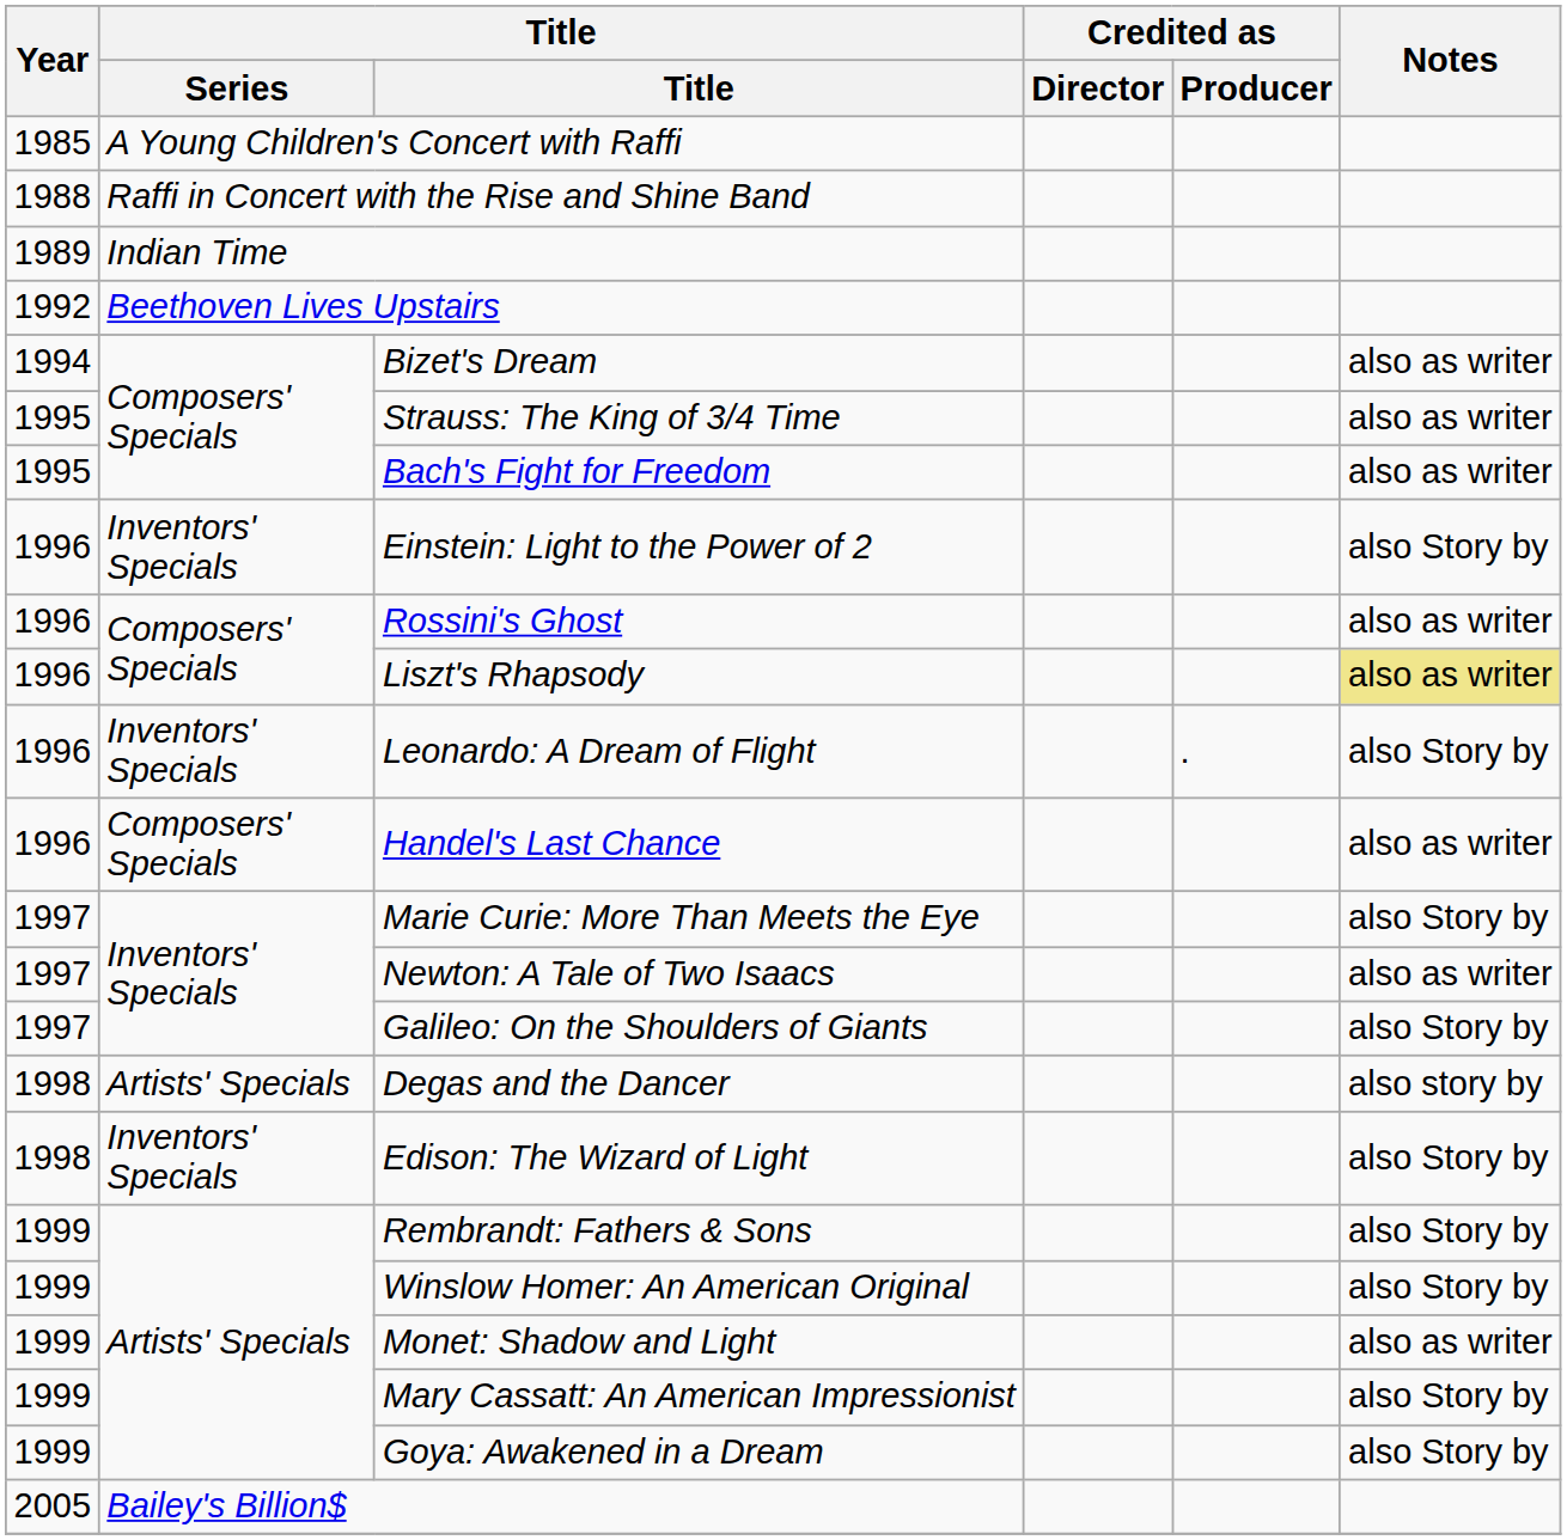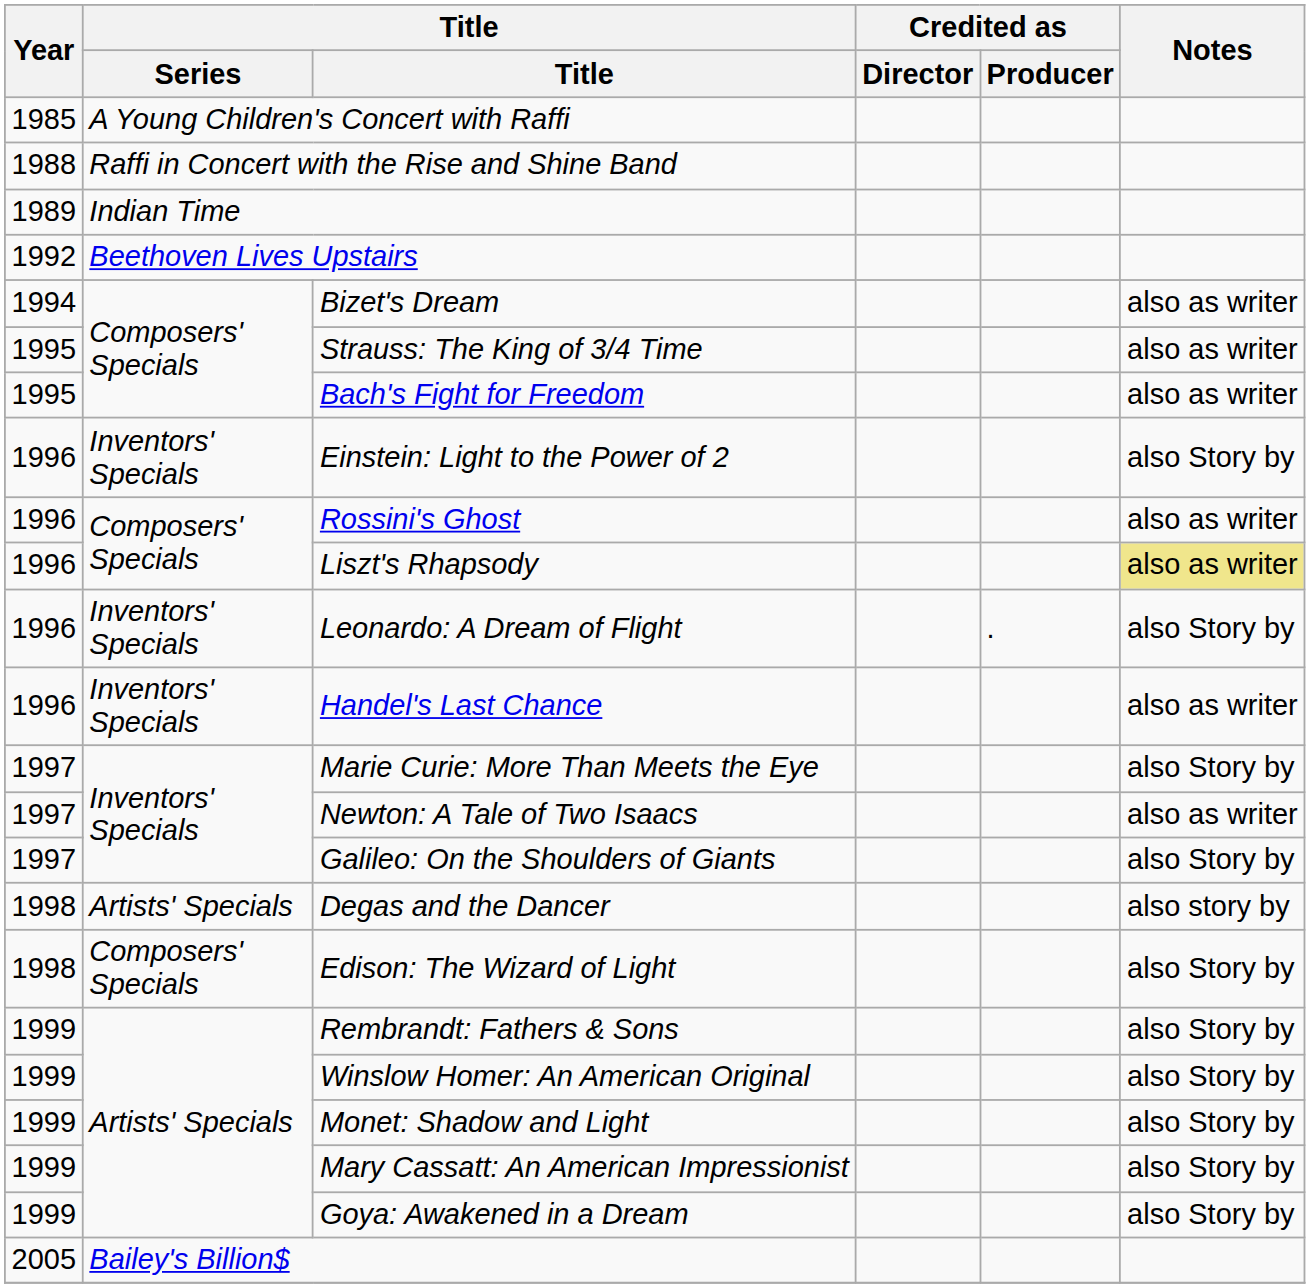 <table class="wikitable sortable plainrowheaders">
 <tr>
 <th rowspan="2">Year</th>
 <th colspan="2">Title</th>
 <th colspan="2">Credited as</th>
 <th rowspan="2" class="unsortable">Notes</th>
 </tr>
 <tr>
 <th style="width: 120px;">Series</th>
 <th>Title</th>
 <th>Director</th>
 <th>Producer</th>
 </tr>
 <tr>
 <td>1985</td>
 <td colspan="2"><em>A Young Children's Concert with Raffi</em></td>
 <td></td>
 <td></td>
 <td></td>
 </tr>
 <tr>
 <td>1988</td>
 <td colspan="2"><em>Raffi in Concert with the Rise and Shine Band</em></td>
 <td></td>
 <td></td>
 <td></td>
 </tr>
 <tr>
 <td>1989</td>
 <td colspan="2"><em>Indian Time</em></td>
 <td></td>
 <td></td>
 <td></td>
 </tr>
 <tr>
 <td>1992</td>
 <td colspan="2"><em><a href='#'>Beethoven Lives Upstairs</a></em></td>
 <td></td>
 <td></td>
 <td></td>
 </tr>
 <tr>
 <td>1994</td>
 <td rowspan="3"><em>Composers' Specials</em></td>
 <td><em>Bizet's Dream</em></td>
 <td></td>
 <td></td>
 <td>also as writer</td>
 </tr>
 <tr>
 <td>1995</td>
 <td><em>Strauss: The King of 3/4 Time</em></td>
 <td></td>
 <td></td>
 <td>also as writer</td>
 </tr>
 <tr>
 <td>1995</td>
 <td><em><a href='#'>Bach's Fight for Freedom</a></em></td>
 <td></td>
 <td></td>
 <td>also as writer</td>
 </tr>
 <tr>
 <td>1996</td>
 <td><em>Inventors' Specials</em></td>
 <td><em>Einstein: Light to the Power of 2</em></td>
 <td></td>
 <td></td>
 <td>also Story by</td>
 </tr>
 <tr>
 <td>1996</td>
 <td rowspan="2"><em>Composers' Specials</em></td>
 <td><em><a href='#'>Rossini's Ghost</a></em></td>
 <td></td>
 <td></td>
 <td>also as writer</td>
 </tr>
 <tr>
 <td>1996</td>
 <td><em>Liszt's Rhapsody</em></td>
 <td></td>
 <td></td>
 <td style="background: khaki;">also as writer</td>
 </tr>
 <tr>
 <td>1996</td>
 <td><em>Inventors' Specials</em></td>
 <td><em>Leonardo: A Dream of Flight</em></td>
 <td></td>
 <td>.</td>
 <td>also Story by</td>
 </tr>
 <tr>
 <td>1996</td>
-<td><em>Composers' Specials</em></td>
+<td><em>Inventors' Specials</em></td>
 <td><em><a href='#'>Handel's Last Chance</a></em></td>
 <td></td>
 <td></td>
 <td>also as writer</td>
 </tr>
 <tr>
 <td>1997</td>
 <td rowspan="3"><em>Inventors' Specials</em></td>
 <td><em>Marie Curie: More Than Meets the Eye</em></td>
 <td></td>
 <td></td>
 <td>also Story by</td>
 </tr>
 <tr>
 <td>1997</td>
 <td><em>Newton: A Tale of Two Isaacs</em></td>
 <td></td>
 <td></td>
 <td>also as writer</td>
 </tr>
 <tr>
 <td>1997</td>
 <td><em>Galileo: On the Shoulders of Giants</em></td>
 <td></td>
 <td></td>
 <td>also Story by</td>
 </tr>
 <tr>
 <td>1998</td>
 <td><em>Artists' Specials</em></td>
 <td><em>Degas and the Dancer</em></td>
 <td></td>
 <td></td>
 <td>also story by</td>
 </tr>
 <tr>
 <td>1998</td>
-<td><em>Inventors' Specials</em></td>
+<td><em>Composers' Specials</em></td>
 <td><em>Edison: The Wizard of Light</em></td>
 <td></td>
 <td></td>
 <td>also Story by</td>
 </tr>
 <tr>
 <td>1999</td>
 <td rowspan="5"><em>Artists' Specials</em></td>
 <td><em>Rembrandt: Fathers & Sons</em></td>
 <td></td>
 <td></td>
 <td>also Story by</td>
 </tr>
 <tr>
 <td>1999</td>
 <td><em>Winslow Homer: An American Original</em></td>
 <td></td>
 <td></td>
 <td>also Story by</td>
 </tr>
 <tr>
 <td>1999</td>
 <td><em>Monet: Shadow and Light</em></td>
 <td></td>
 <td></td>
-<td>also as writer</td>
+<td>also Story by</td>
 </tr>
 <tr>
 <td>1999</td>
 <td><em>Mary Cassatt: An American Impressionist</em></td>
 <td></td>
 <td></td>
 <td>also Story by</td>
 </tr>
 <tr>
 <td>1999</td>
 <td><em>Goya: Awakened in a Dream</em></td>
 <td></td>
 <td></td>
 <td>also Story by</td>
 </tr>
 <tr>
 <td>2005</td>
 <td colspan="2"><em><a href='#'>Bailey's Billion$</a></em></td>
 <td></td>
 <td></td>
 <td></td>
 </tr>
 <tr>
 </tr>
 </table>
